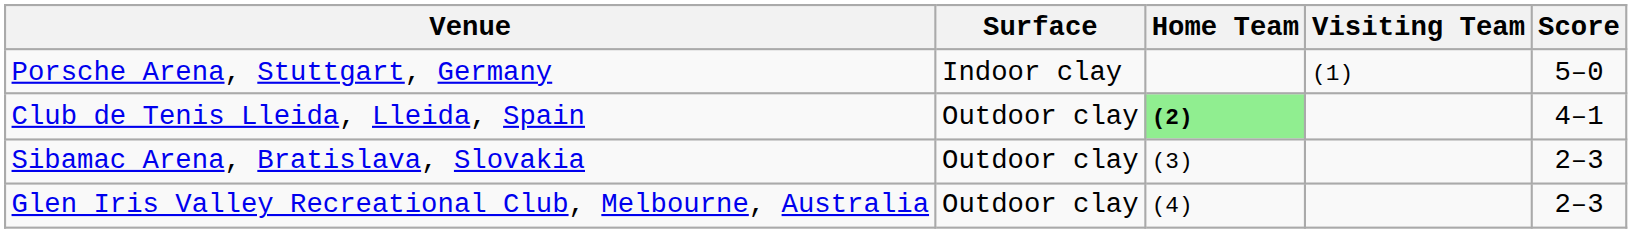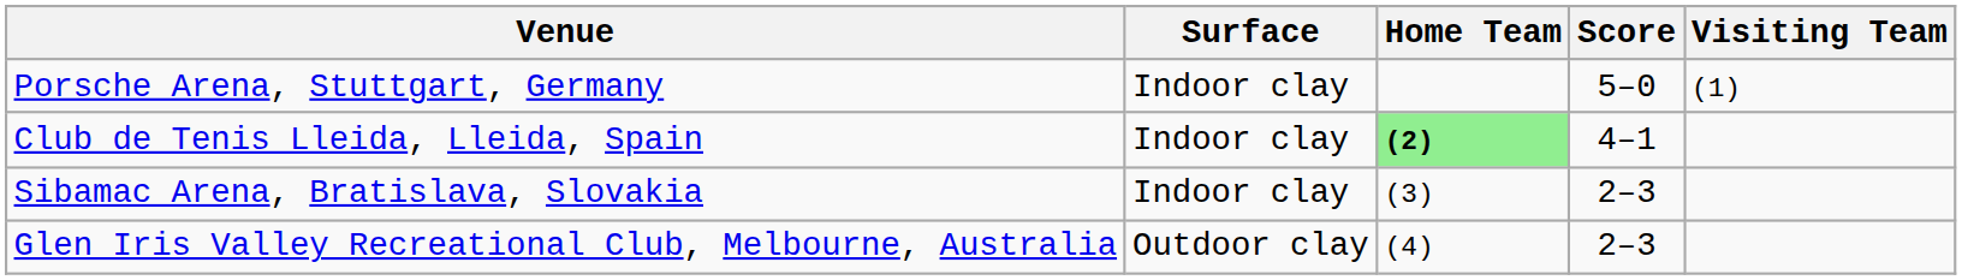 <table class=wikitable style="border:1px solid #AAAAAA;">
 <tr>
 <th>Venue</th>
 <th>Surface</th>
 <th>Home Team</th>
+<th>Score</th>
 <th>Visiting Team</th>
-<th>Score</th>
 </tr>
 <tr>
 <td><a href='#'>Porsche Arena</a>, <a href='#'>Stuttgart</a>, <a href='#'>Germany</a></td>
 <td>Indoor clay</td>
 <td><strong></strong></td>
+<td align=center>5–0</td>
 <td> <small>(1)</small></td>
-<td align=center>5–0</td>
 </tr>
 <tr>
 <td><a href='#'>Club de Tenis Lleida</a>, <a href='#'>Lleida</a>, <a href='#'>Spain</a></td>
-<td>Outdoor clay</td>
+<td>Indoor clay</td>
 <td style="background: lightgreen;"><strong> <small>(2)</small></strong></td>
+<td align=center>4–1</td>
 <td></td>
-<td align=center>4–1</td>
 </tr>
 <tr>
 <td><a href='#'>Sibamac Arena</a>, <a href='#'>Bratislava</a>, <a href='#'>Slovakia</a></td>
-<td>Outdoor clay</td>
+<td>Indoor clay</td>
 <td> <small>(3)</small></td>
+<td align=center>2–3</td>
 <td><strong></strong></td>
-<td align=center>2–3</td>
 </tr>
 <tr>
 <td><a href='#'>Glen Iris Valley Recreational Club</a>, <a href='#'>Melbourne</a>, <a href='#'>Australia</a></td>
 <td>Outdoor clay</td>
 <td> <small>(4)</small></td>
+<td align=center>2–3</td>
 <td><strong></strong></td>
-<td align=center>2–3</td>
 </tr>
 </table>
